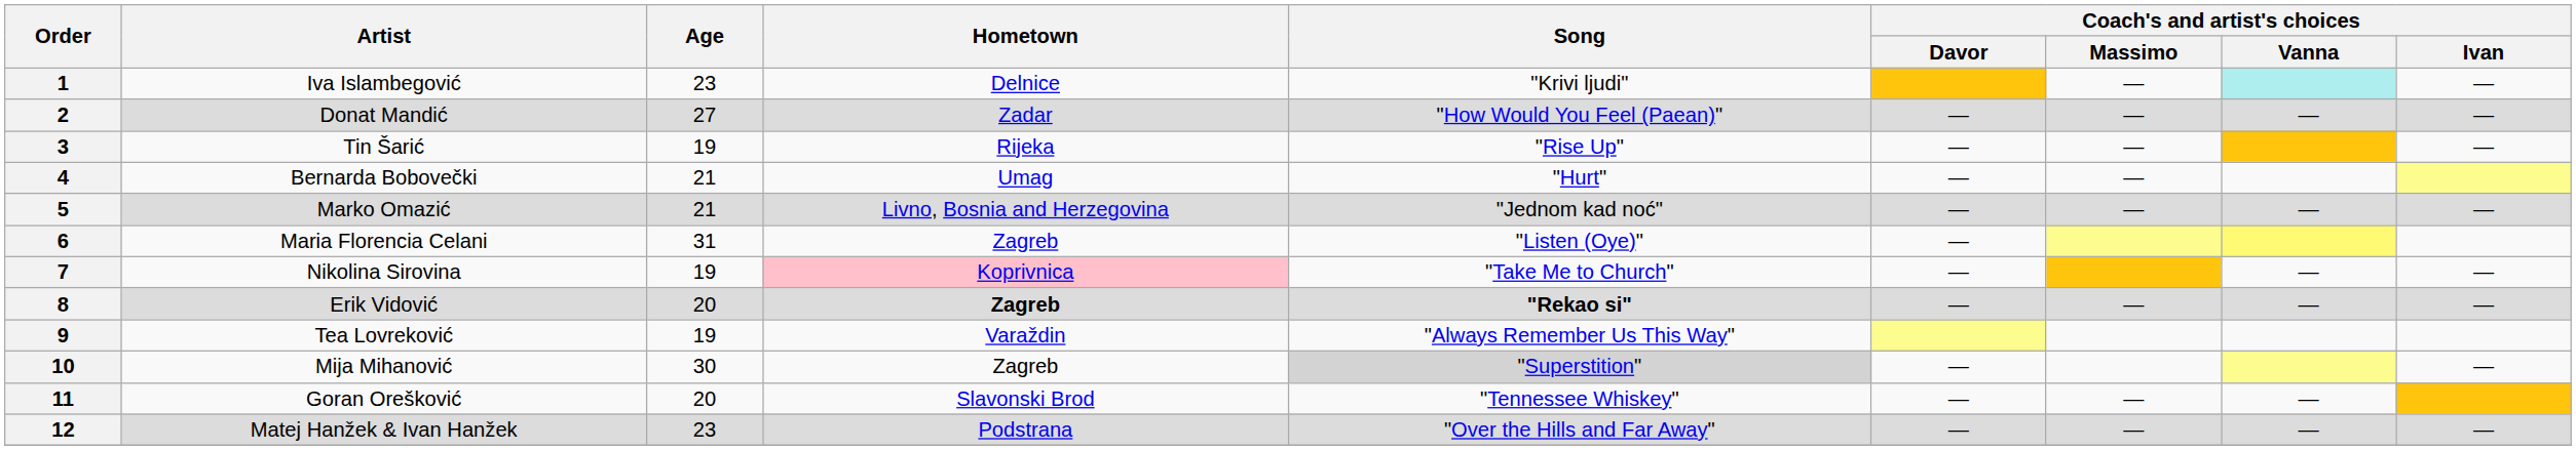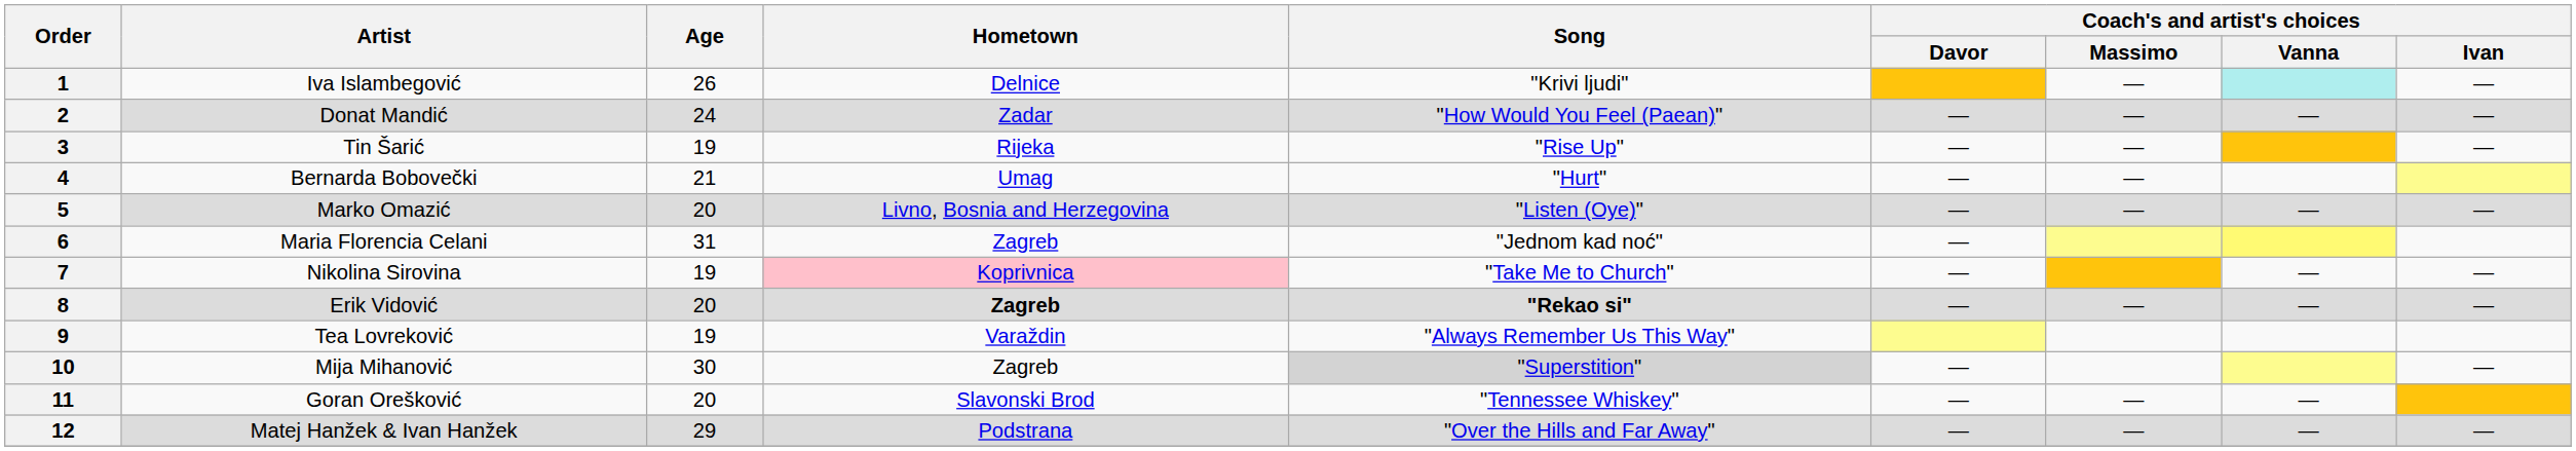 <table class="wikitable" style="text-align:center; line-height:17px; width:100%;">
 <tr>
 <th scope="col" rowspan="2" style="width:04%;">Order</th>
 <th scope="col" rowspan="2" style="width:18%;">Artist</th>
 <th scope="col" rowspan="2" style="width:04%;">Age</th>
 <th scope="col" rowspan="2" style="width:18%;">Hometown</th>
 <th scope="col" rowspan="2" style="width:20%;">Song</th>
 <th scope="col" colspan="4" style="width:24%;">Coach's and artist's choices</th>
 </tr>
 <tr>
 <th style="width:06%;">Davor</th>
 <th style="width:06%;">Massimo</th>
 <th style="width:06%;">Vanna</th>
 <th style="width:06%;">Ivan</th>
 </tr>
 <tr>
 <th>1</th>
 <td>Iva Islambegović</td>
-<td>23</td>
+<td>26</td>
 <td><a href='#'>Delnice</a></td>
 <td>"Krivi ljudi"</td>
 <td style="background:#FFC40C;"><strong></strong></td>
 <td>—</td>
 <td bgcolor="#afeeee"><strong></strong></td>
 <td>—</td>
 </tr>
 <tr style="background:#DCDCDC;">
 <th>2</th>
 <td>Donat Mandić</td>
-<td>27</td>
+<td>24</td>
 <td><a href='#'>Zadar</a></td>
 <td>"<a href='#'>How Would You Feel (Paean)</a>"</td>
 <td>—</td>
 <td>—</td>
 <td>—</td>
 <td>—</td>
 </tr>
 <tr>
 <th>3</th>
 <td>Tin Šarić</td>
 <td>19</td>
 <td><a href='#'>Rijeka</a></td>
 <td>"<a href='#'>Rise Up</a>"</td>
 <td>—</td>
 <td>—</td>
 <td style="background:#FFC40C;"><strong></strong></td>
 <td>—</td>
 </tr>
 <tr>
 <th>4</th>
 <td>Bernarda Bobovečki</td>
 <td>21</td>
 <td><a href='#'>Umag</a></td>
 <td>"<a href='#'>Hurt</a>"</td>
 <td>—</td>
 <td>—</td>
 <td> <strong></strong> </td>
 <td style="background:#fdfc8f;"><strong></strong></td>
 </tr>
 <tr style="background:#DCDCDC;">
 <th>5</th>
 <td>Marko Omazić</td>
-<td>21</td>
+<td>20</td>
 <td><a href='#'>Livno</a>, <a href='#'>Bosnia and Herzegovina</a></td>
-<td>"Jednom kad noć"</td>
+<td>"<a href='#'>Listen (Oye)</a>"</td>
 <td>—</td>
 <td>—</td>
 <td>—</td>
 <td>—</td>
 </tr>
 <tr>
 <th>6</th>
 <td>Maria Florencia Celani</td>
 <td>31</td>
 <td><a href='#'>Zagreb</a></td>
-<td>"<a href='#'>Listen (Oye)</a>"</td>
+<td>"Jednom kad noć"</td>
 <td>—</td>
 <td style="background:#fdfc8f;"><strong></strong></td>
 <td bgcolor="#fffa73"><strong></strong></td>
 <td> <strong></strong> </td>
 </tr>
 <tr>
 <th>7</th>
 <td>Nikolina Sirovina</td>
 <td>19</td>
 <td style="background: pink;"><a href='#'>Koprivnica</a></td>
 <td>"<a href='#'>Take Me to Church</a>"</td>
 <td>—</td>
 <td style="background:#FFC40C;"><strong></strong></td>
 <td>—</td>
 <td>—</td>
 </tr>
 <tr style="background:#DCDCDC;">
 <th>8</th>
 <td>Erik Vidović</td>
 <td>20</td>
 <td><strong>Zagreb</strong></td>
 <td><strong>"Rekao si"</strong></td>
 <td>—</td>
 <td>—</td>
 <td>—</td>
 <td>—</td>
 </tr>
 <tr>
 <th>9</th>
 <td>Tea Lovreković</td>
 <td>19</td>
 <td><a href='#'>Varaždin</a></td>
 <td>"<a href='#'>Always Remember Us This Way</a>"</td>
 <td style="background:#fdfc8f;"><strong></strong></td>
 <td> <strong></strong> </td>
 <td> <strong></strong> </td>
 <td> <strong></strong> </td>
 </tr>
 <tr>
 <th>10</th>
 <td>Mija Mihanović</td>
 <td>30</td>
 <td>Zagreb</td>
 <td style="background: lightgrey;">"<a href='#'>Superstition</a>"</td>
 <td>—</td>
 <td> <strong></strong> </td>
 <td style="background:#fdfc8f;"><strong></strong></td>
 <td>—</td>
 </tr>
 <tr>
 <th>11</th>
 <td>Goran Orešković</td>
 <td>20</td>
 <td><a href='#'>Slavonski Brod</a></td>
 <td>"<a href='#'>Tennessee Whiskey</a>"</td>
 <td>—</td>
 <td>—</td>
 <td>—</td>
 <td style="background:#FFC40C;"><strong></strong></td>
 </tr>
 <tr style="background:#DCDCDC;">
 <th>12</th>
 <td>Matej Hanžek & Ivan Hanžek</td>
-<td>23</td>
+<td>29</td>
 <td><a href='#'>Podstrana</a></td>
 <td>"<a href='#'>Over the Hills and Far Away</a>"</td>
 <td>—</td>
 <td>—</td>
 <td>—</td>
 <td>—</td>
 </tr>
 <tr>
 </tr>
 </table>
